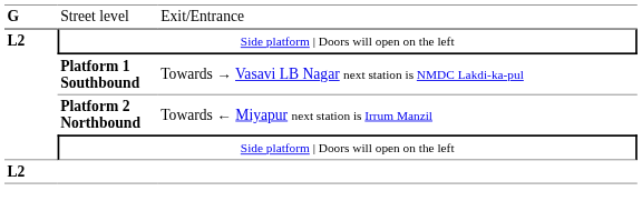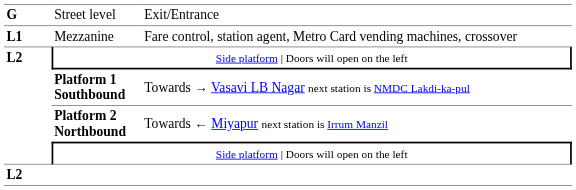 <table table border=0 cellspacing=0 cellpadding=3>
 <tr>
 <td style="border-bottom:solid 1px gray;border-top:solid 1px gray;" width=50 valign=top><strong>G</strong></td>
 <td style="border-top:solid 1px gray;border-bottom:solid 1px gray;" width=100 valign=top>Street level</td>
 <td style="border-top:solid 1px gray;border-bottom:solid 1px gray;" width=500 valign=top>Exit/Entrance</td>
+</tr>
+<tr>
+<td valign=top><strong>L1</strong></td>
+<td valign=top>Mezzanine</td>
+<td valign=top>Fare control, station agent, Metro Card vending machines, crossover<br></td>
 </tr>
 <tr>
 <td style="border-top:solid 1px gray;border-bottom:solid 1px gray;" width=50 rowspan=4 valign=top><strong>L2</strong></td>
 <td style="border-top:solid 1px gray;border-right:solid 2px black;border-left:solid 2px black;border-bottom:solid 2px black;text-align:center;" colspan=2><small><a href='#'>Side platform</a> | Doors will open on the left </small></td>
 </tr>
 <tr>
 <td style="border-bottom:solid 1px gray;" width=100><span><strong>Platform 1</strong><br><strong>Southbound</strong></span></td>
 <td style="border-bottom:solid 1px gray;" width=500>Towards → <a href='#'>Vasavi LB Nagar</a> <small> next station is <a href='#'>NMDC Lakdi-ka-pul</a> </small></td>
 </tr>
 <tr>
 <td><span><strong>Platform 2</strong><br><strong>Northbound</strong></span></td>
 <td>Towards ← <a href='#'>Miyapur</a> <small>next station is <a href='#'>Irrum Manzil</a></small></td>
 </tr>
 <tr>
 <td style="border-top:solid 2px black;border-right:solid 2px black;border-left:solid 2px black;border-bottom:solid 1px gray;" colspan=2  align=center><small><a href='#'>Side platform</a> | Doors will open on the left </small></td>
 </tr>
 <tr>
 <td style="border-bottom:solid 1px gray;" width=50 rowspan=2 valign=top><strong>L2</strong></td>
 <td style="border-bottom:solid 1px gray;" width=100></td>
 <td style="border-bottom:solid 1px gray;" width=500></td>
 </tr>
 <tr>
 </tr>
 </table>
